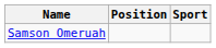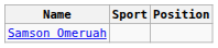 <table class="wikitable sortable">
 <tr>
 <th>Name</th>
+<th>Sport</th>
 <th>Position</th>
-<th>Sport</th>
 </tr>
 <tr>
 <td data-sort-value="Omeruah,Samson"><a href='#'>Samson Omeruah</a></td>
 <td></td>
 <td></td>
 </tr>
 </table>
